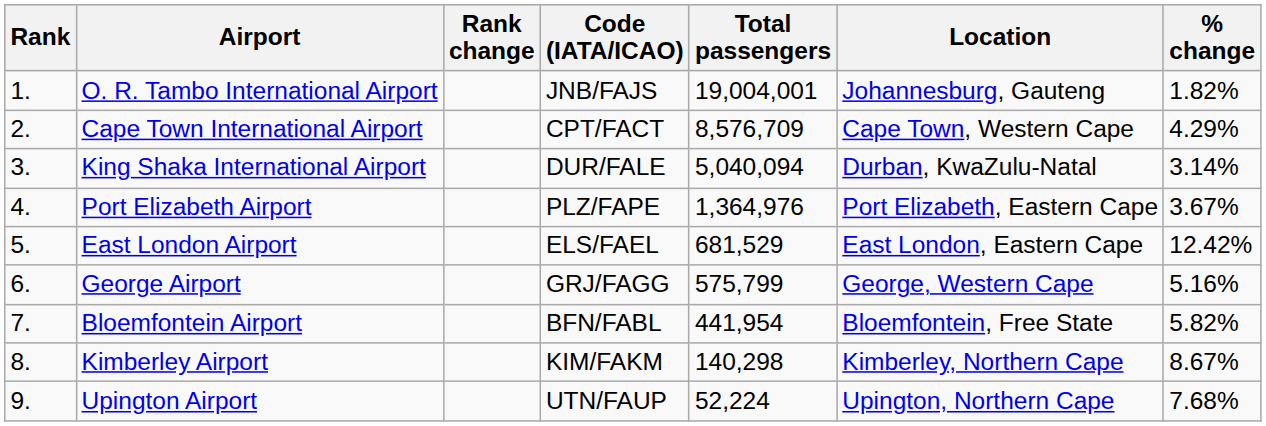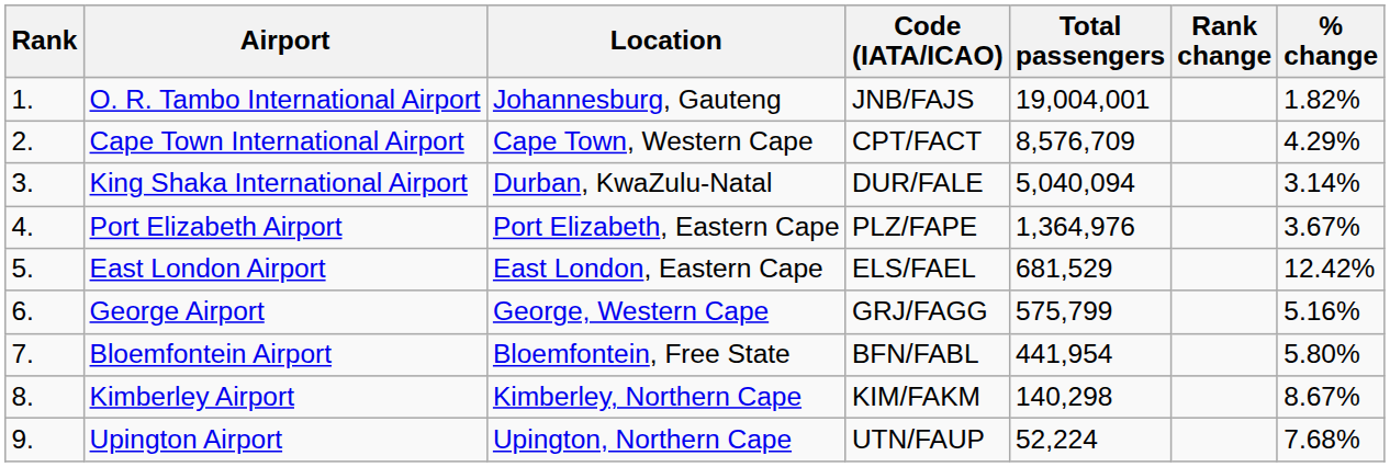 <table class="wikitable sortable"  width= align=>
 <tr bgcolor=lightgrey>
 <th>Rank</th>
 <th>Airport</th>
-<th>Rank<br>change</th>
+<th>Location</th>
 <th>Code<br>(IATA/ICAO)</th>
 <th>Total<br>passengers</th>
-<th>Location</th>
+<th>Rank<br>change</th>
 <th>%<br>change</th>
 </tr>
 <tr>
 <td>1.</td>
 <td><a href='#'>O. R. Tambo International Airport</a></td>
-<td></td>
+<td><a href='#'>Johannesburg</a>, Gauteng</td>
 <td>JNB/FAJS</td>
 <td>19,004,001</td>
-<td><a href='#'>Johannesburg</a>, Gauteng</td>
+<td></td>
 <td>1.82%</td>
 </tr>
 <tr>
 <td>2.</td>
 <td><a href='#'>Cape Town International Airport</a></td>
-<td></td>
+<td><a href='#'>Cape Town</a>, Western Cape</td>
 <td>CPT/FACT</td>
 <td>8,576,709</td>
-<td><a href='#'>Cape Town</a>, Western Cape</td>
+<td></td>
 <td>4.29%</td>
 </tr>
 <tr>
 <td>3.</td>
 <td><a href='#'>King Shaka International Airport</a></td>
-<td></td>
+<td><a href='#'>Durban</a>, KwaZulu-Natal</td>
 <td>DUR/FALE</td>
 <td>5,040,094</td>
-<td><a href='#'>Durban</a>, KwaZulu-Natal</td>
+<td></td>
 <td>3.14%</td>
 </tr>
 <tr>
 <td>4.</td>
 <td><a href='#'>Port Elizabeth Airport</a></td>
-<td></td>
+<td><a href='#'>Port Elizabeth</a>, Eastern Cape</td>
 <td>PLZ/FAPE</td>
 <td>1,364,976</td>
-<td><a href='#'>Port Elizabeth</a>, Eastern Cape</td>
+<td></td>
 <td>3.67%</td>
 </tr>
 <tr>
 <td>5.</td>
 <td><a href='#'>East London Airport</a></td>
-<td></td>
+<td><a href='#'>East London</a>, Eastern Cape</td>
 <td>ELS/FAEL</td>
 <td>681,529</td>
-<td><a href='#'>East London</a>, Eastern Cape</td>
+<td></td>
 <td>12.42%</td>
 </tr>
 <tr>
 <td>6.</td>
 <td><a href='#'>George Airport</a></td>
-<td></td>
+<td><a href='#'>George, Western Cape</a></td>
 <td>GRJ/FAGG</td>
 <td>575,799</td>
-<td><a href='#'>George, Western Cape</a></td>
+<td></td>
 <td>5.16%</td>
 </tr>
 <tr>
 <td>7.</td>
 <td><a href='#'>Bloemfontein Airport</a></td>
-<td></td>
+<td><a href='#'>Bloemfontein</a>, Free State</td>
 <td>BFN/FABL</td>
 <td>441,954</td>
-<td><a href='#'>Bloemfontein</a>, Free State</td>
-<td>5.82%</td>
+<td></td>
+<td>5.80%</td>
 </tr>
 <tr>
 <td>8.</td>
 <td><a href='#'>Kimberley Airport</a></td>
-<td></td>
+<td><a href='#'>Kimberley, Northern Cape</a></td>
 <td>KIM/FAKM</td>
 <td>140,298</td>
-<td><a href='#'>Kimberley, Northern Cape</a></td>
+<td></td>
 <td>8.67%</td>
 </tr>
 <tr>
 <td>9.</td>
 <td><a href='#'>Upington Airport</a></td>
-<td></td>
+<td><a href='#'>Upington, Northern Cape</a></td>
 <td>UTN/FAUP</td>
 <td>52,224</td>
-<td><a href='#'>Upington, Northern Cape</a></td>
+<td></td>
 <td>7.68%</td>
 </tr>
 </table>
